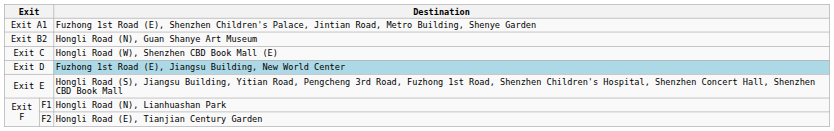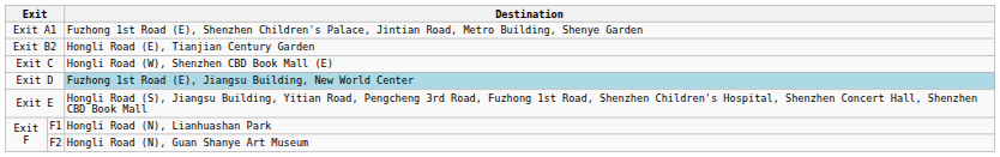 <table class="wikitable">
 <tr>
 <th style="width:70px" colspan="2">Exit</th>
 <th>Destination</th>
 </tr>
 <tr>
 <td align="center" colspan="2">Exit A1</td>
 <td>Fuzhong 1st Road (E), Shenzhen Children's Palace, Jintian Road, Metro Building, Shenye Garden</td>
 </tr>
 <tr>
 <td align="center" colspan="2">Exit B2</td>
-<td>Hongli Road (N), Guan Shanye Art Museum</td>
+<td>Hongli Road (E), Tianjian Century Garden</td>
 </tr>
 <tr>
 <td align="center" colspan="2">Exit C</td>
 <td>Hongli Road (W), Shenzhen CBD Book Mall (E)</td>
 </tr>
 <tr>
 <td align="center" colspan="2">Exit D</td>
 <td style="background: lightblue;">Fuzhong 1st Road (E), Jiangsu Building, New World Center</td>
 </tr>
 <tr>
 <td align="center" colspan="2">Exit E</td>
 <td>Hongli Road (S), Jiangsu Building, Yitian Road, Pengcheng 3rd Road, Fuzhong 1st Road, Shenzhen Children's Hospital, Shenzhen Concert Hall, Shenzhen CBD Book Mall</td>
 </tr>
 <tr>
 <td align="center" rowspan="2">Exit F</td>
 <td>F1</td>
 <td>Hongli Road (N), Lianhuashan Park</td>
 </tr>
 <tr>
 <td>F2</td>
-<td>Hongli Road (E), Tianjian Century Garden</td>
+<td>Hongli Road (N), Guan Shanye Art Museum</td>
 </tr>
 </table>
